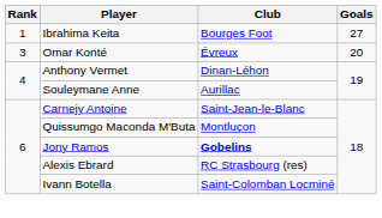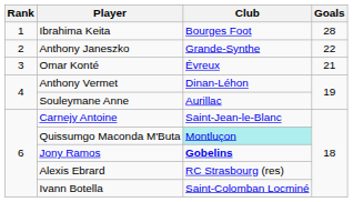 <table class="wikitable" style="text-align:center">
 <tr>
 <th>Rank</th>
 <th>Player</th>
 <th>Club</th>
 <th>Goals</th>
 </tr>
 <tr>
 <td>1</td>
 <td align=left> Ibrahima Keita</td>
 <td align=left><a href='#'>Bourges Foot</a></td>
-<td>27</td>
+<td>28</td>
+</tr>
+<tr>
+<td>2</td>
+<td align=left> Anthony Janeszko</td>
+<td align=left><a href='#'>Grande-Synthe</a></td>
+<td>22</td>
 </tr>
 <tr>
 <td>3</td>
 <td align=left> Omar Konté</td>
 <td align=left><a href='#'>Évreux</a></td>
-<td>20</td>
+<td>21</td>
 </tr>
 <tr>
 <td rowspan=2>4</td>
 <td align=left> Anthony Vermet</td>
 <td align=left><a href='#'>Dinan-Léhon</a></td>
 <td rowspan=2>19</td>
 </tr>
 <tr>
 <td align=left> Souleymane Anne</td>
 <td align=left><a href='#'>Aurillac</a></td>
 </tr>
 <tr>
 <td rowspan=5>6</td>
 <td align=left> <a href='#'>Carnejy Antoine</a></td>
 <td align=left><a href='#'>Saint-Jean-le-Blanc</a></td>
 <td rowspan=5>18</td>
 </tr>
 <tr>
 <td align=left> Quissumgo Maconda M'Buta</td>
-<td align=left><a href='#'>Montluçon</a></td>
+<td align=left style="background: paleturquoise;"><a href='#'>Montluçon</a></td>
 </tr>
 <tr>
 <td align=left> <a href='#'>Jony Ramos</a></td>
 <td align=left><strong><a href='#'>Gobelins</a></strong></td>
 </tr>
 <tr>
 <td align=left> Alexis Ebrard</td>
 <td align=left><a href='#'>RC Strasbourg</a> (res)</td>
 </tr>
 <tr>
 <td align=left> Ivann Botella</td>
 <td align=left><a href='#'>Saint-Colomban Locminé</a></td>
 </tr>
 </table>
